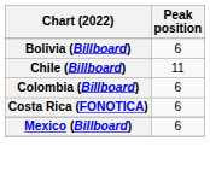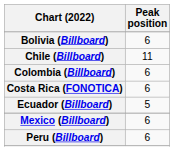 <table class="wikitable sortable plainrowheaders" style="text-align:center">
 <tr>
 <th scope="col">Chart (2022)</th>
 <th scope="col">Peak<br>position</th>
 </tr>
 <tr>
 </tr>
 <tr>
 <th scope="row">Bolivia (<em><a href='#'>Billboard</a></em>)</th>
 <td>6</td>
 </tr>
 <tr>
 <th scope="row">Chile (<em><a href='#'>Billboard</a></em>)</th>
 <td>11</td>
 </tr>
 <tr>
 <th scope="row">Colombia (<em><a href='#'>Billboard</a></em>)</th>
 <td>6</td>
 </tr>
 <tr>
 <th scope="row">Costa Rica (<a href='#'>FONOTICA</a>)</th>
 <td>6</td>
 </tr>
 <tr>
+<th scope="row">Ecuador (<em><a href='#'>Billboard</a></em>)</th>
+<td>5</td>
+</tr>
+<tr>
 </tr>
 <tr>
 <th scope="row"><a href='#'>Mexico</a> (<em><a href='#'>Billboard</a></em>)</th>
+<td>6</td>
+</tr>
+<tr>
+<th scope="row">Peru (<em><a href='#'>Billboard</a></em>)</th>
 <td>6</td>
 </tr>
 <tr>
 </tr>
 <tr>
 </tr>
 <tr>
 </tr>
 <tr>
 </tr>
 <tr>
 </tr>
 <tr>
 </tr>
 </table>
